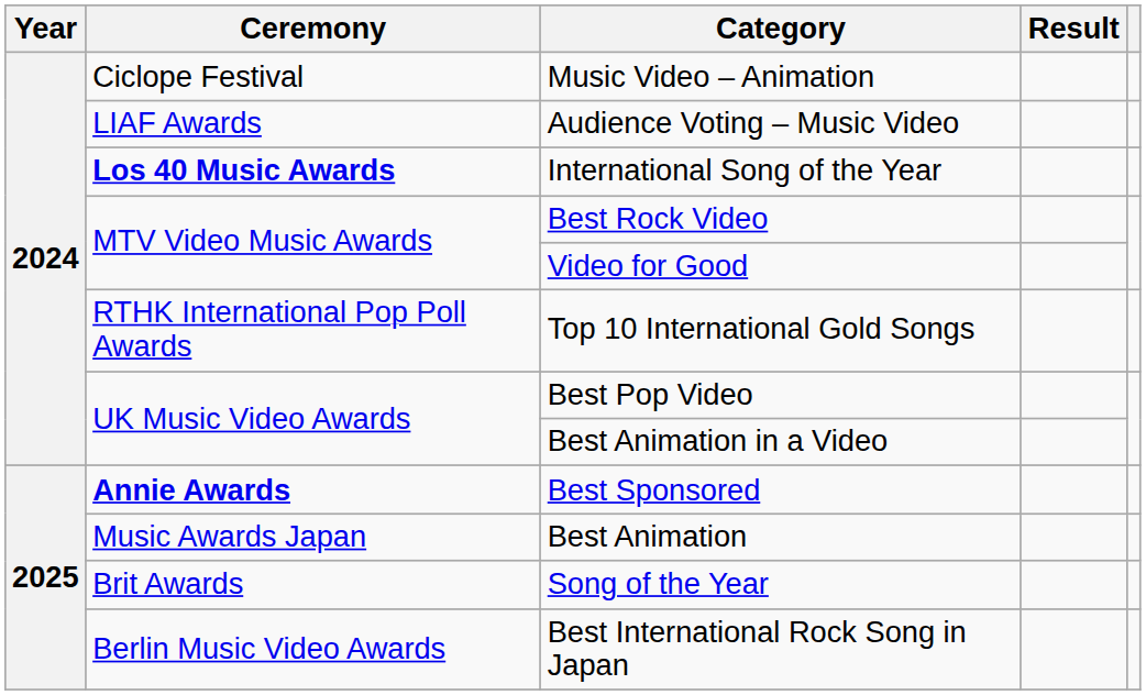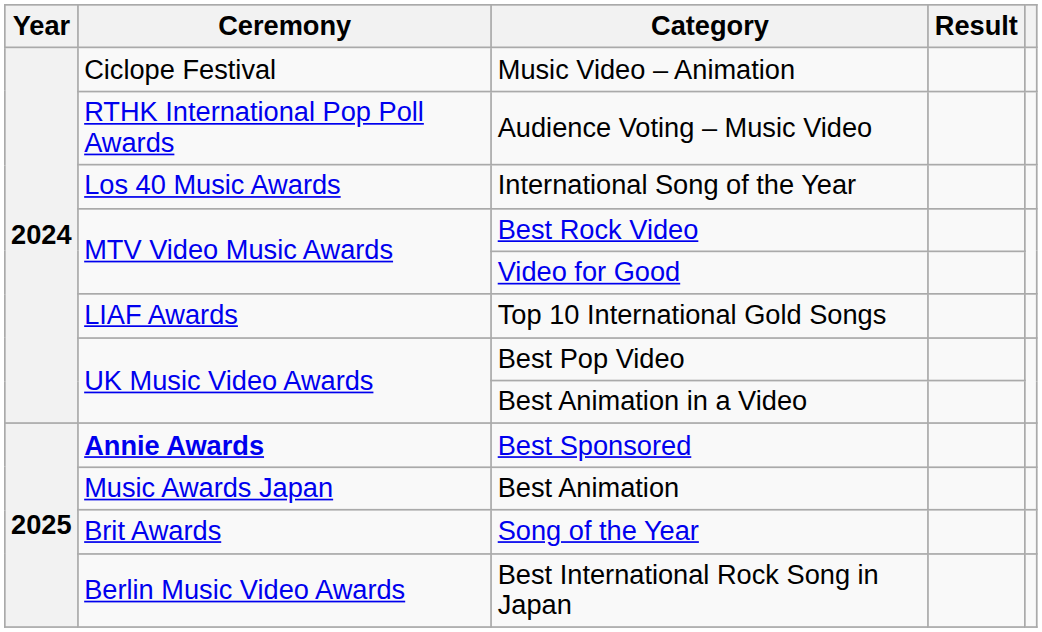 <table class="wikitable sortable plainrowheaders">
 <tr>
 <th scope="col">Year</th>
 <th scope="col">Ceremony</th>
 <th scope="col">Category</th>
 <th scope="col">Result</th>
 <th scope="col" class="unsortable"></th>
 </tr>
 <tr>
 <th rowspan="8" scope="rowgroup" style="text-align:center;">2024</th>
 <td>Ciclope Festival</td>
 <td>Music Video – Animation</td>
 <td></td>
 <td style="text-align:center;"></td>
 </tr>
 <tr>
-<td><a href='#'>LIAF Awards</a></td>
+<td><a href='#'>RTHK International Pop Poll Awards</a></td>
 <td>Audience Voting – Music Video</td>
 <td></td>
 <td style="text-align:center;"></td>
 </tr>
 <tr>
-<td><strong><a href='#'>Los 40 Music Awards</a></strong></td>
+<td><a href='#'>Los 40 Music Awards</a></td>
 <td>International Song of the Year</td>
 <td></td>
 <td style="text-align:center;"></td>
 </tr>
 <tr>
 <td rowspan="2"><a href='#'>MTV Video Music Awards</a></td>
 <td><a href='#'>Best Rock Video</a></td>
 <td></td>
 <td rowspan="2" style="text-align:center;"></td>
 </tr>
 <tr>
 <td><a href='#'>Video for Good</a></td>
 <td></td>
 </tr>
 <tr>
-<td><a href='#'>RTHK International Pop Poll Awards</a></td>
+<td><a href='#'>LIAF Awards</a></td>
 <td>Top 10 International Gold Songs</td>
 <td></td>
 <td style="text-align:center;"></td>
 </tr>
 <tr>
 <td rowspan="2"><a href='#'>UK Music Video Awards</a></td>
 <td>Best Pop Video</td>
 <td></td>
 <td rowspan="2" style="text-align:center;"></td>
 </tr>
 <tr>
 <td>Best Animation in a Video</td>
 <td></td>
 </tr>
 <tr>
 <th rowspan="4" scope="rowgroup" style="text-align:center;">2025</th>
 <td><strong><a href='#'>Annie Awards</a></strong></td>
 <td><a href='#'>Best Sponsored</a></td>
 <td></td>
 <td style="text-align:center;"></td>
 </tr>
 <tr>
 <td><a href='#'>Music Awards Japan</a></td>
 <td>Best Animation</td>
 <td></td>
 <td style="text-align:center;"></td>
 </tr>
 <tr>
 <td><a href='#'>Brit Awards</a></td>
 <td><a href='#'>Song of the Year</a></td>
 <td></td>
 <td style="text-align:center;"></td>
 </tr>
 <tr>
 <td><a href='#'>Berlin Music Video Awards</a></td>
 <td>Best International Rock Song in Japan</td>
 <td></td>
 <td style="text-align:center;"></td>
 </tr>
 </table>
